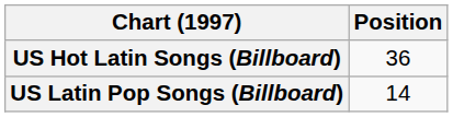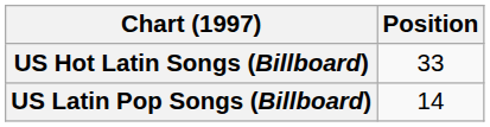 <table class="wikitable plainrowheaders" style="text-align:center">
 <tr>
 <th scope="col">Chart (1997)</th>
 <th scope="col">Position</th>
 </tr>
 <tr>
 <th scope="row">US Hot Latin Songs (<em>Billboard</em>)</th>
-<td>36</td>
+<td>33</td>
 </tr>
 <tr>
 <th scope="row">US Latin Pop Songs (<em>Billboard</em>)</th>
 <td>14</td>
 </tr>
 </table>
